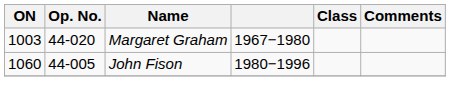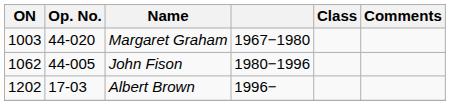 <table class="wikitable">
 <tr>
 <th>ON</th>
 <th>Op. No.</th>
 <th>Name</th>
 <th></th>
 <th>Class</th>
 <th>Comments</th>
 </tr>
 <tr>
 <td>1003</td>
 <td>44-020</td>
 <td><em>Margaret Graham</em></td>
 <td>1967−1980</td>
 <td></td>
 <td></td>
 </tr>
 <tr>
-<td>1060</td>
+<td>1062</td>
 <td>44-005</td>
 <td><em>John Fison</em></td>
 <td>1980−1996</td>
 <td></td>
 <td></td>
 </tr>
 <tr>
+<td>1202</td>
+<td>17-03</td>
+<td><em>Albert Brown</em></td>
+<td>1996−</td>
+<td></td>
+<td></td>
+</tr>
+<tr>
 </tr>
 </table>
